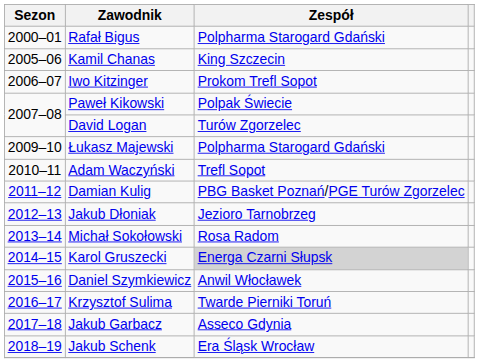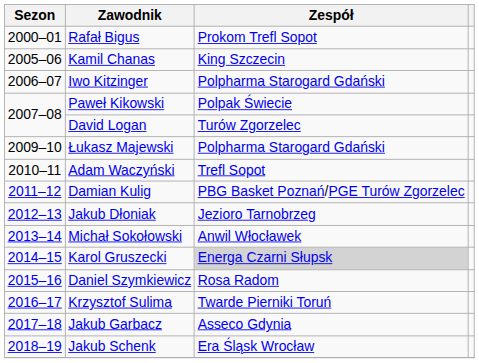 <table class="wikitable sortable"  | float=center>
 <tr>
 <th scope="col">Sezon</th>
 <th scope="col">Zawodnik</th>
 <th scope="col">Zespół</th>
 <th scope="col" class="unsortable"></th>
 </tr>
 <tr>
 <td align=center>2000–01</td>
 <td><a href='#'>Rafał Bigus</a></td>
-<td><a href='#'>Polpharma Starogard Gdański</a></td>
+<td><a href='#'>Prokom Trefl Sopot</a></td>
 <td align=center></td>
 </tr>
 <tr>
 <td align=center>2005–06</td>
 <td><a href='#'>Kamil Chanas</a></td>
 <td><a href='#'>King Szczecin</a></td>
 <td align=center></td>
 </tr>
 <tr>
 <td align=center>2006–07</td>
 <td><a href='#'>Iwo Kitzinger</a></td>
-<td><a href='#'>Prokom Trefl Sopot</a></td>
+<td><a href='#'>Polpharma Starogard Gdański</a></td>
 <td align=center></td>
 </tr>
 <tr>
 <td rowspan=2 align=center>2007–08</td>
 <td><a href='#'>Paweł Kikowski</a></td>
 <td><a href='#'>Polpak Świecie</a></td>
 <td align=center></td>
 </tr>
 <tr>
 <td><a href='#'>David Logan</a></td>
 <td><a href='#'>Turów Zgorzelec</a></td>
 <td align=center></td>
 </tr>
 <tr>
 <td align=center>2009–10</td>
 <td><a href='#'>Łukasz Majewski</a></td>
 <td><a href='#'>Polpharma Starogard Gdański</a></td>
 <td align=center></td>
 </tr>
 <tr>
 <td align=center>2010–11</td>
 <td><a href='#'>Adam Waczyński</a></td>
 <td><a href='#'>Trefl Sopot</a></td>
 <td align=center></td>
 </tr>
 <tr>
 <td align=center><a href='#'>2011–12</a></td>
 <td><a href='#'>Damian Kulig</a></td>
 <td><a href='#'>PBG Basket Poznań</a>/<a href='#'>PGE Turów Zgorzelec</a></td>
 <td align=center></td>
 </tr>
 <tr>
 <td align=center><a href='#'>2012–13</a></td>
 <td><a href='#'>Jakub Dłoniak</a></td>
 <td><a href='#'>Jezioro Tarnobrzeg</a></td>
 <td align=center></td>
 </tr>
 <tr>
 <td align=center><a href='#'>2013–14</a></td>
 <td><a href='#'>Michał Sokołowski</a></td>
-<td><a href='#'>Rosa Radom</a></td>
+<td><a href='#'>Anwil Włocławek</a></td>
 <td align=center></td>
 </tr>
 <tr>
 <td align=center><a href='#'>2014–15</a></td>
 <td><a href='#'>Karol Gruszecki</a></td>
 <td style="background: lightgrey;"><a href='#'>Energa Czarni Słupsk</a></td>
 <td align=center></td>
 </tr>
 <tr>
 <td align=center><a href='#'>2015–16</a></td>
 <td><a href='#'>Daniel Szymkiewicz</a></td>
-<td><a href='#'>Anwil Włocławek</a></td>
+<td><a href='#'>Rosa Radom</a></td>
 <td align=center></td>
 </tr>
 <tr>
 <td align=center><a href='#'>2016–17</a></td>
 <td><a href='#'>Krzysztof Sulima</a></td>
 <td><a href='#'>Twarde Pierniki Toruń</a></td>
 <td align=center></td>
 </tr>
 <tr>
 <td align=center><a href='#'>2017–18</a></td>
 <td><a href='#'>Jakub Garbacz</a></td>
 <td><a href='#'>Asseco Gdynia</a></td>
 <td align=center></td>
 </tr>
 <tr>
 <td align=center><a href='#'>2018–19</a></td>
 <td><a href='#'>Jakub Schenk</a></td>
 <td><a href='#'>Era Śląsk Wrocław</a></td>
 <td align=center></td>
 </tr>
 <tr>
 </tr>
 </table>
